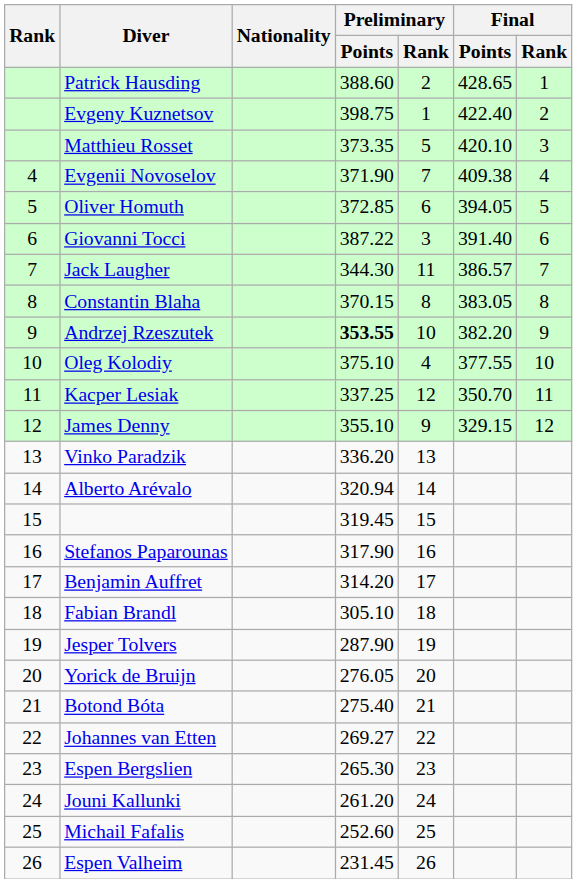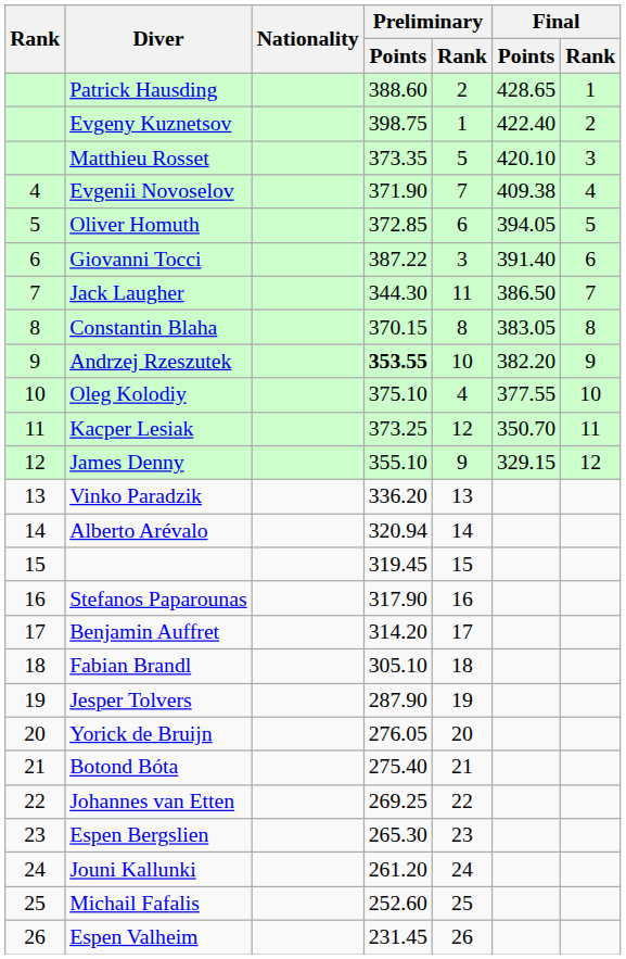 <table class="wikitable sortable" style="text-align:center">
 <tr>
 <th rowspan=2>Rank</th>
 <th rowspan=2>Diver</th>
 <th rowspan=2>Nationality</th>
 <th colspan="2">Preliminary</th>
 <th colspan="2">Final</th>
 </tr>
 <tr>
 <th>Points</th>
 <th>Rank</th>
 <th>Points</th>
 <th>Rank</th>
 </tr>
 <tr bgcolor=ccffcc>
 <td></td>
 <td align=left><a href='#'>Patrick Hausding</a></td>
 <td align=left></td>
 <td>388.60</td>
 <td>2</td>
 <td>428.65</td>
 <td>1</td>
 </tr>
 <tr bgcolor=ccffcc>
 <td></td>
 <td align=left><a href='#'>Evgeny Kuznetsov</a></td>
 <td align=left></td>
 <td>398.75</td>
 <td>1</td>
 <td>422.40</td>
 <td>2</td>
 </tr>
 <tr bgcolor=ccffcc>
 <td></td>
 <td align=left><a href='#'>Matthieu Rosset</a></td>
 <td align=left></td>
 <td>373.35</td>
 <td>5</td>
 <td>420.10</td>
 <td>3</td>
 </tr>
 <tr bgcolor=ccffcc>
 <td>4</td>
 <td align=left><a href='#'>Evgenii Novoselov</a></td>
 <td align=left></td>
 <td>371.90</td>
 <td>7</td>
 <td>409.38</td>
 <td>4</td>
 </tr>
 <tr bgcolor=ccffcc>
 <td>5</td>
 <td align=left><a href='#'>Oliver Homuth</a></td>
 <td align=left></td>
 <td>372.85</td>
 <td>6</td>
 <td>394.05</td>
 <td>5</td>
 </tr>
 <tr bgcolor=ccffcc>
 <td>6</td>
 <td align=left><a href='#'>Giovanni Tocci</a></td>
 <td align=left></td>
 <td>387.22</td>
 <td>3</td>
 <td>391.40</td>
 <td>6</td>
 </tr>
 <tr bgcolor=ccffcc>
 <td>7</td>
 <td align=left><a href='#'>Jack Laugher</a></td>
 <td align=left></td>
 <td>344.30</td>
 <td>11</td>
-<td>386.57</td>
+<td>386.50</td>
 <td>7</td>
 </tr>
 <tr bgcolor=ccffcc>
 <td>8</td>
 <td align=left><a href='#'>Constantin Blaha</a></td>
 <td align=left></td>
 <td>370.15</td>
 <td>8</td>
 <td>383.05</td>
 <td>8</td>
 </tr>
 <tr bgcolor=ccffcc>
 <td>9</td>
 <td align=left><a href='#'>Andrzej Rzeszutek</a></td>
 <td align=left></td>
 <td><strong>353.55</strong></td>
 <td>10</td>
 <td>382.20</td>
 <td>9</td>
 </tr>
 <tr bgcolor=ccffcc>
 <td>10</td>
 <td align=left><a href='#'>Oleg Kolodiy</a></td>
 <td align=left></td>
 <td>375.10</td>
 <td>4</td>
 <td>377.55</td>
 <td>10</td>
 </tr>
 <tr bgcolor=ccffcc>
 <td>11</td>
 <td align=left><a href='#'>Kacper Lesiak</a></td>
 <td align=left></td>
-<td>337.25</td>
+<td>373.25</td>
 <td>12</td>
 <td>350.70</td>
 <td>11</td>
 </tr>
 <tr bgcolor=ccffcc>
 <td>12</td>
 <td align=left><a href='#'>James Denny</a></td>
 <td align=left></td>
 <td>355.10</td>
 <td>9</td>
 <td>329.15</td>
 <td>12</td>
 </tr>
 <tr>
 <td>13</td>
 <td align=left><a href='#'>Vinko Paradzik</a></td>
 <td align=left></td>
 <td>336.20</td>
 <td>13</td>
 <td></td>
 <td></td>
 </tr>
 <tr>
 <td>14</td>
 <td align=left><a href='#'>Alberto Arévalo</a></td>
 <td align=left></td>
 <td>320.94</td>
 <td>14</td>
 <td></td>
 <td></td>
 </tr>
 <tr>
 <td>15</td>
 <td align=left></td>
 <td align=left></td>
 <td>319.45</td>
 <td>15</td>
 <td></td>
 <td></td>
 </tr>
 <tr>
 <td>16</td>
 <td align=left><a href='#'>Stefanos Paparounas</a></td>
 <td align=left></td>
 <td>317.90</td>
 <td>16</td>
 <td></td>
 <td></td>
 </tr>
 <tr>
 <td>17</td>
 <td align=left><a href='#'>Benjamin Auffret</a></td>
 <td align=left></td>
 <td>314.20</td>
 <td>17</td>
 <td></td>
 <td></td>
 </tr>
 <tr>
 <td>18</td>
 <td align=left><a href='#'>Fabian Brandl</a></td>
 <td align=left></td>
 <td>305.10</td>
 <td>18</td>
 <td></td>
 <td></td>
 </tr>
 <tr>
 <td>19</td>
 <td align=left><a href='#'>Jesper Tolvers</a></td>
 <td align=left></td>
 <td>287.90</td>
 <td>19</td>
 <td></td>
 <td></td>
 </tr>
 <tr>
 <td>20</td>
 <td align=left><a href='#'>Yorick de Bruijn</a></td>
 <td align=left></td>
 <td>276.05</td>
 <td>20</td>
 <td></td>
 <td></td>
 </tr>
 <tr>
 <td>21</td>
 <td align=left><a href='#'>Botond Bóta</a></td>
 <td align=left></td>
 <td>275.40</td>
 <td>21</td>
 <td></td>
 <td></td>
 </tr>
 <tr>
 <td>22</td>
 <td align=left><a href='#'>Johannes van Etten</a></td>
 <td align=left></td>
-<td>269.27</td>
+<td>269.25</td>
 <td>22</td>
 <td></td>
 <td></td>
 </tr>
 <tr>
 <td>23</td>
 <td align=left><a href='#'>Espen Bergslien</a></td>
 <td align=left></td>
 <td>265.30</td>
 <td>23</td>
 <td></td>
 <td></td>
 </tr>
 <tr>
 <td>24</td>
 <td align=left><a href='#'>Jouni Kallunki</a></td>
 <td align=left></td>
 <td>261.20</td>
 <td>24</td>
 <td></td>
 <td></td>
 </tr>
 <tr>
 <td>25</td>
 <td align=left><a href='#'>Michail Fafalis</a></td>
 <td align=left></td>
 <td>252.60</td>
 <td>25</td>
 <td></td>
 <td></td>
 </tr>
 <tr>
 <td>26</td>
 <td align=left><a href='#'>Espen Valheim</a></td>
 <td align=left></td>
 <td>231.45</td>
 <td>26</td>
 <td></td>
 <td></td>
 </tr>
 </table>
